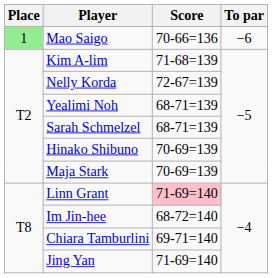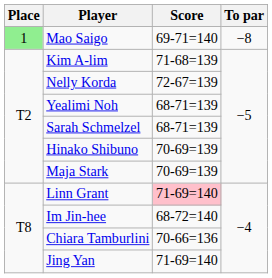 <table class="wikitable">
 <tr>
 <th>Place</th>
 <th>Player</th>
 <th>Score</th>
 <th>To par</th>
 </tr>
 <tr>
 <td align=center style="background: lightgreen;">1</td>
 <td> <a href='#'>Mao Saigo</a></td>
-<td>70-66=136</td>
-<td align=center>−6</td>
+<td>69-71=140</td>
+<td align=center>−8</td>
 </tr>
 <tr>
 <td align=center rowspan=6>T2</td>
 <td> <a href='#'>Kim A-lim</a></td>
 <td>71-68=139</td>
 <td align=center rowspan=6>−5</td>
 </tr>
 <tr>
 <td> <a href='#'>Nelly Korda</a></td>
 <td>72-67=139</td>
 </tr>
 <tr>
 <td> <a href='#'>Yealimi Noh</a></td>
 <td>68-71=139</td>
 </tr>
 <tr>
 <td> <a href='#'>Sarah Schmelzel</a></td>
 <td>68-71=139</td>
 </tr>
 <tr>
 <td> <a href='#'>Hinako Shibuno</a></td>
 <td>70-69=139</td>
 </tr>
 <tr>
 <td> <a href='#'>Maja Stark</a></td>
 <td>70-69=139</td>
 </tr>
 <tr>
 <td align=center rowspan=4>T8</td>
 <td> <a href='#'>Linn Grant</a></td>
 <td style="background: pink;">71-69=140</td>
 <td align=center rowspan=4>−4</td>
 </tr>
 <tr>
 <td> <a href='#'>Im Jin-hee</a></td>
 <td>68-72=140</td>
 </tr>
 <tr>
 <td> <a href='#'>Chiara Tamburlini</a></td>
-<td>69-71=140</td>
+<td>70-66=136</td>
 </tr>
 <tr>
 <td> <a href='#'>Jing Yan</a></td>
 <td>71-69=140</td>
 </tr>
 </table>
